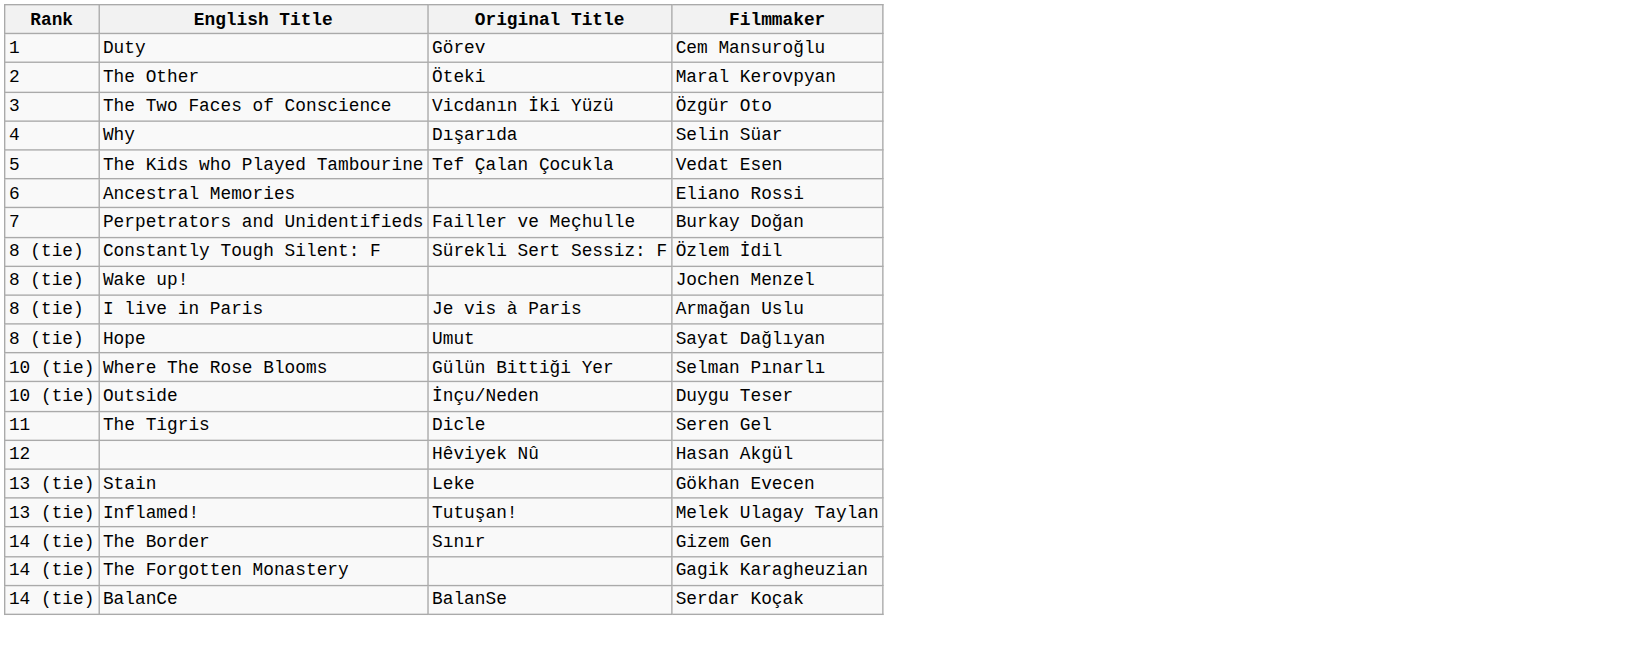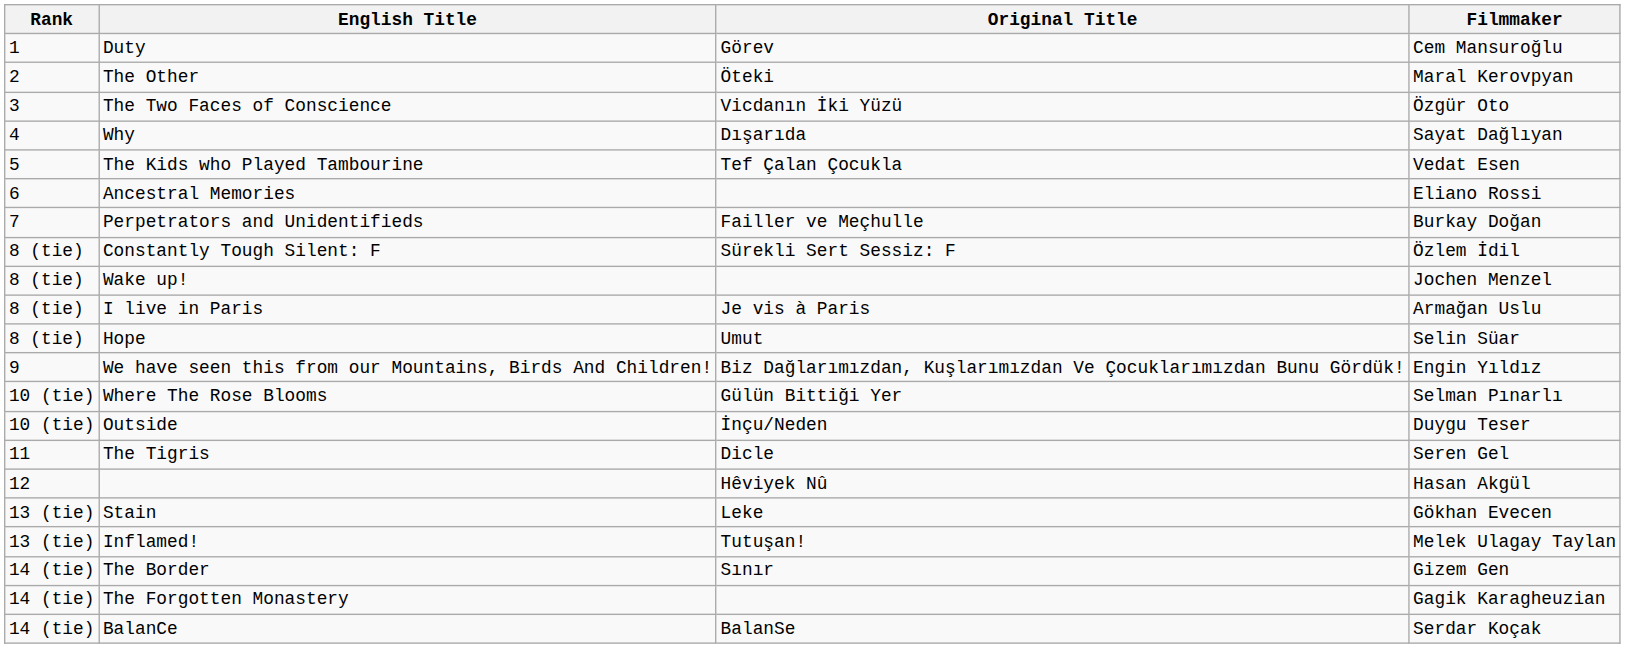 <table class="wikitable">
 <tr>
 <th>Rank</th>
 <th>English Title</th>
 <th>Original Title</th>
 <th>Filmmaker</th>
 </tr>
 <tr>
 <td>1</td>
 <td>Duty </td>
 <td>Görev</td>
 <td>Cem Mansuroğlu</td>
 </tr>
 <tr>
 <td>2</td>
 <td>The Other </td>
 <td>Öteki</td>
 <td>Maral Kerovpyan</td>
 </tr>
 <tr>
 <td>3</td>
 <td>The Two Faces of Conscience </td>
 <td>Vicdanın İki Yüzü</td>
 <td>Özgür Oto</td>
 </tr>
 <tr>
 <td>4</td>
 <td>Why </td>
 <td>Dışarıda</td>
-<td>Selin Süar</td>
+<td>Sayat Dağlıyan</td>
 </tr>
 <tr>
 <td>5</td>
 <td>The Kids who Played Tambourine </td>
 <td>Tef Çalan Çocukla</td>
 <td>Vedat Esen</td>
 </tr>
 <tr>
 <td>6</td>
 <td>Ancestral Memories </td>
 <td></td>
 <td>Eliano Rossi</td>
 </tr>
 <tr>
 <td>7</td>
 <td>Perpetrators and Unidentifieds </td>
 <td>Failler ve Meçhulle</td>
 <td>Burkay Doğan</td>
 </tr>
 <tr>
 <td>8 (tie)</td>
 <td>Constantly Tough Silent: F  </td>
 <td>Sürekli Sert Sessiz: F</td>
 <td>Özlem İdil</td>
 </tr>
 <tr>
 <td>8 (tie)</td>
 <td>Wake up! </td>
 <td></td>
 <td>Jochen Menzel</td>
 </tr>
 <tr>
 <td>8 (tie)</td>
 <td>I live in Paris </td>
 <td>Je vis à Paris</td>
 <td>Armağan Uslu</td>
 </tr>
 <tr>
 <td>8 (tie)</td>
 <td>Hope </td>
 <td>Umut</td>
-<td>Sayat Dağlıyan</td>
+<td>Selin Süar</td>
+</tr>
+<tr>
+<td>9</td>
+<td>We have seen this from our Mountains, Birds And Children! </td>
+<td>Biz Dağlarımızdan, Kuşlarımızdan Ve Çocuklarımızdan Bunu Gördük!</td>
+<td>Engin Yıldız</td>
 </tr>
 <tr>
 <td>10 (tie)</td>
 <td>Where The Rose Blooms </td>
 <td>Gülün Bittiği Yer</td>
 <td>Selman Pınarlı</td>
 </tr>
 <tr>
 <td>10 (tie)</td>
 <td>Outside </td>
 <td>İnçu/Neden</td>
 <td>Duygu Teser</td>
 </tr>
 <tr>
 <td>11</td>
 <td>The Tigris </td>
 <td>Dicle</td>
 <td>Seren Gel</td>
 </tr>
 <tr>
 <td>12</td>
 <td></td>
 <td>Hêviyek Nû </td>
 <td>Hasan Akgül</td>
 </tr>
 <tr>
 <td>13 (tie)</td>
 <td>Stain </td>
 <td>Leke</td>
 <td>Gökhan Evecen</td>
 </tr>
 <tr>
 <td>13 (tie)</td>
 <td>Inflamed! </td>
 <td>Tutuşan!</td>
 <td>Melek Ulagay Taylan</td>
 </tr>
 <tr>
 <td>14 (tie)</td>
 <td>The Border </td>
 <td>Sınır</td>
 <td>Gizem Gen</td>
 </tr>
 <tr>
 <td>14 (tie)</td>
 <td>The Forgotten Monastery </td>
 <td></td>
 <td>Gagik Karagheuzian</td>
 </tr>
 <tr>
 <td>14 (tie)</td>
 <td>BalanCe </td>
 <td>BalanSe</td>
 <td>Serdar Koçak</td>
 </tr>
 </table>
